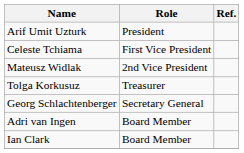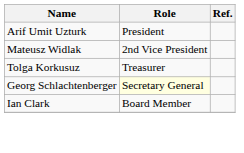 <table class="wikitable">
 <tr>
 <th>Name</th>
 <th>Role</th>
 <th>Ref.</th>
 </tr>
 <tr>
 <td> Arif Umit Uzturk</td>
 <td>President</td>
-<td></td>
-</tr>
-<tr>
-<td> Celeste Tchiama</td>
-<td>First Vice President</td>
 <td></td>
 </tr>
 <tr>
 <td> Mateusz Widlak</td>
 <td>2nd Vice President</td>
 <td></td>
 </tr>
 <tr>
 <td> Tolga Korkusuz</td>
 <td>Treasurer</td>
 <td></td>
 </tr>
 <tr>
 <td> Georg Schlachtenberger</td>
-<td>Secretary General</td>
-<td></td>
-</tr>
-<tr>
-<td>Adri van Ingen</td>
-<td>Board Member</td>
+<td style="background: lightyellow;">Secretary General</td>
 <td></td>
 </tr>
 <tr>
 <td> Ian Clark</td>
 <td>Board Member</td>
 <td></td>
 </tr>
 <tr>
 </tr>
 </table>
